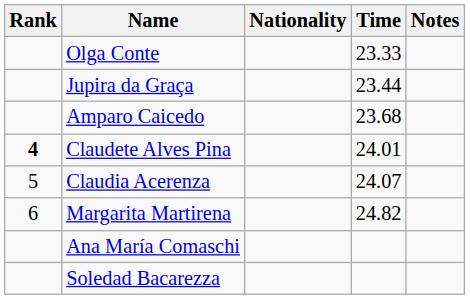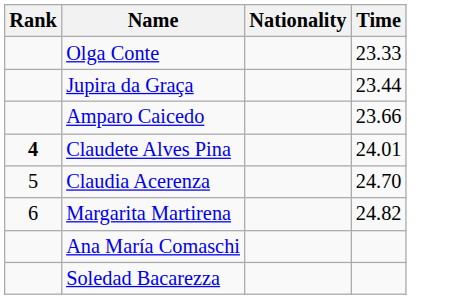 <table class="wikitable sortable" style="text-align:center">
 <tr>
 <th>Rank</th>
 <th>Name</th>
 <th>Nationality</th>
 <th>Time</th>
-<th>Notes</th>
 </tr>
 <tr>
 <td></td>
 <td align=left><a href='#'>Olga Conte</a></td>
 <td align=left></td>
 <td>23.33</td>
-<td></td>
 </tr>
 <tr>
 <td></td>
 <td align=left><a href='#'>Jupira da Graça</a></td>
 <td align=left></td>
 <td>23.44</td>
-<td></td>
 </tr>
 <tr>
 <td></td>
 <td align=left><a href='#'>Amparo Caicedo</a></td>
 <td align=left></td>
-<td>23.68</td>
-<td></td>
+<td>23.66</td>
 </tr>
 <tr>
 <td><strong>4</strong></td>
 <td align=left><a href='#'>Claudete Alves Pina</a></td>
 <td align=left></td>
 <td>24.01</td>
-<td></td>
 </tr>
 <tr>
 <td>5</td>
 <td align=left><a href='#'>Claudia Acerenza</a></td>
 <td align=left></td>
-<td>24.07</td>
-<td></td>
+<td>24.70</td>
 </tr>
 <tr>
 <td>6</td>
 <td align=left><a href='#'>Margarita Martirena</a></td>
 <td align=left></td>
 <td>24.82</td>
-<td></td>
 </tr>
 <tr>
 <td></td>
 <td align=left><a href='#'>Ana María Comaschi</a></td>
 <td align=left></td>
-<td></td>
 <td></td>
 </tr>
 <tr>
 <td></td>
 <td align=left><a href='#'>Soledad Bacarezza</a></td>
 <td align=left></td>
 <td></td>
-<td></td>
 </tr>
 </table>
